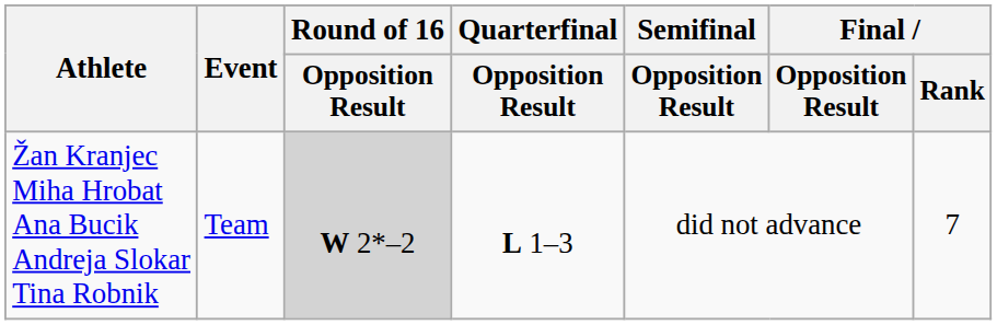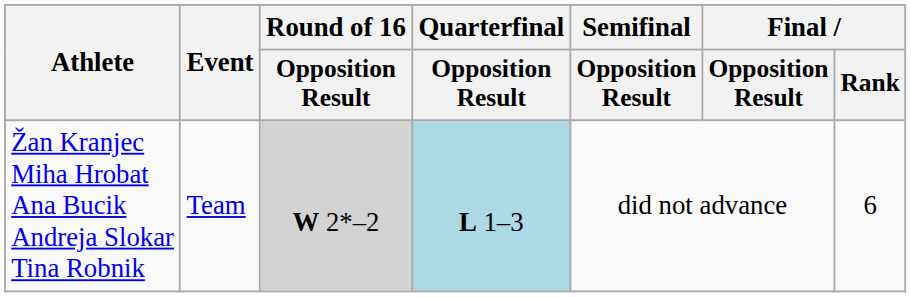 <table class=wikitable style="font-size:90%">
 <tr>
 <th rowspan=2>Athlete</th>
 <th rowspan=2>Event</th>
 <th>Round of 16</th>
 <th>Quarterfinal</th>
 <th>Semifinal</th>
 <th colspan=2>Final / </th>
 </tr>
 <tr style=font-size:95%>
 <th>Opposition<br>Result</th>
 <th>Opposition<br>Result</th>
 <th>Opposition<br>Result</th>
 <th>Opposition<br>Result</th>
 <th>Rank</th>
 </tr>
 <tr align=center>
 <td align=left><a href='#'>Žan Kranjec</a><br><a href='#'>Miha Hrobat</a><br><a href='#'>Ana Bucik</a><br><a href='#'>Andreja Slokar</a><br><a href='#'>Tina Robnik</a></td>
 <td align=left><a href='#'>Team</a></td>
 <td style="background: lightgrey;"><br><strong>W</strong> 2*–2</td>
-<td><br><strong>L</strong> 1–3</td>
+<td style="background: lightblue;"><br><strong>L</strong> 1–3</td>
 <td colspan=2>did not advance</td>
-<td>7</td>
+<td>6</td>
 </tr>
 </table>
